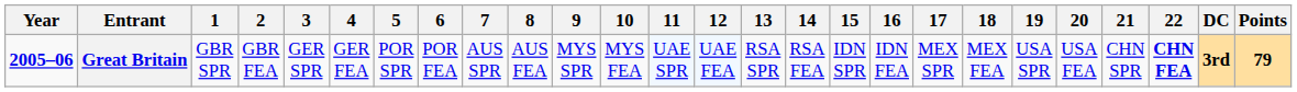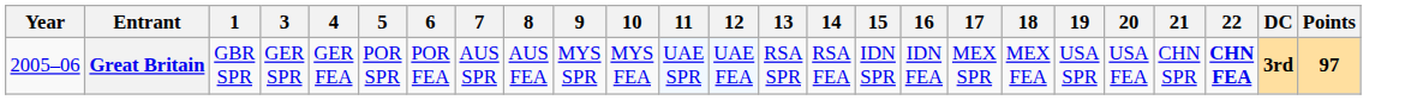 <table class="wikitable" style="text-align:center; font-size:85%">
 <tr>
 <th>Year</th>
 <th>Entrant</th>
 <th>1</th>
-<th>2</th>
 <th>3</th>
 <th>4</th>
 <th>5</th>
 <th>6</th>
 <th>7</th>
 <th>8</th>
 <th>9</th>
 <th>10</th>
 <th>11</th>
 <th>12</th>
 <th>13</th>
 <th>14</th>
 <th>15</th>
 <th>16</th>
 <th>17</th>
 <th>18</th>
 <th>19</th>
 <th>20</th>
 <th>21</th>
 <th>22</th>
 <th>DC</th>
 <th>Points</th>
 </tr>
 <tr>
-<td nowrap><strong><a href='#'>2005–06</a></strong></td>
+<td nowrap><a href='#'>2005–06</a></td>
 <th nowrap><a href='#'>Great Britain</a></th>
 <td><a href='#'>GBR<br>SPR</a></td>
-<td><a href='#'>GBR<br>FEA</a></td>
 <td><a href='#'>GER<br>SPR</a></td>
 <td><a href='#'>GER<br>FEA</a></td>
 <td><a href='#'>POR<br>SPR</a></td>
 <td><a href='#'>POR<br>FEA</a></td>
 <td><a href='#'>AUS<br>SPR</a></td>
 <td><a href='#'>AUS<br>FEA</a></td>
 <td><a href='#'>MYS<br>SPR</a></td>
 <td><a href='#'>MYS<br>FEA</a></td>
 <td style="background:#F1F8FF;"><a href='#'>UAE<br>SPR</a><br></td>
 <td style="background:#F1F8FF;"><a href='#'>UAE<br>FEA</a><br></td>
 <td><a href='#'>RSA<br>SPR</a></td>
 <td><a href='#'>RSA<br>FEA</a></td>
 <td><a href='#'>IDN<br>SPR</a></td>
 <td><a href='#'>IDN<br>FEA</a></td>
 <td><a href='#'>MEX<br>SPR</a></td>
 <td><a href='#'>MEX<br>FEA</a></td>
 <td><a href='#'>USA<br>SPR</a></td>
 <td><a href='#'>USA<br>FEA</a></td>
 <td><a href='#'>CHN<br>SPR</a></td>
 <td><strong><a href='#'>CHN<br>FEA</a></strong></td>
 <td style="background:#FFDF9F;"><strong>3rd</strong></td>
-<td style="background:#FFDF9F;"><strong>79</strong></td>
+<td style="background:#FFDF9F;"><strong>97</strong></td>
 </tr>
 </table>
